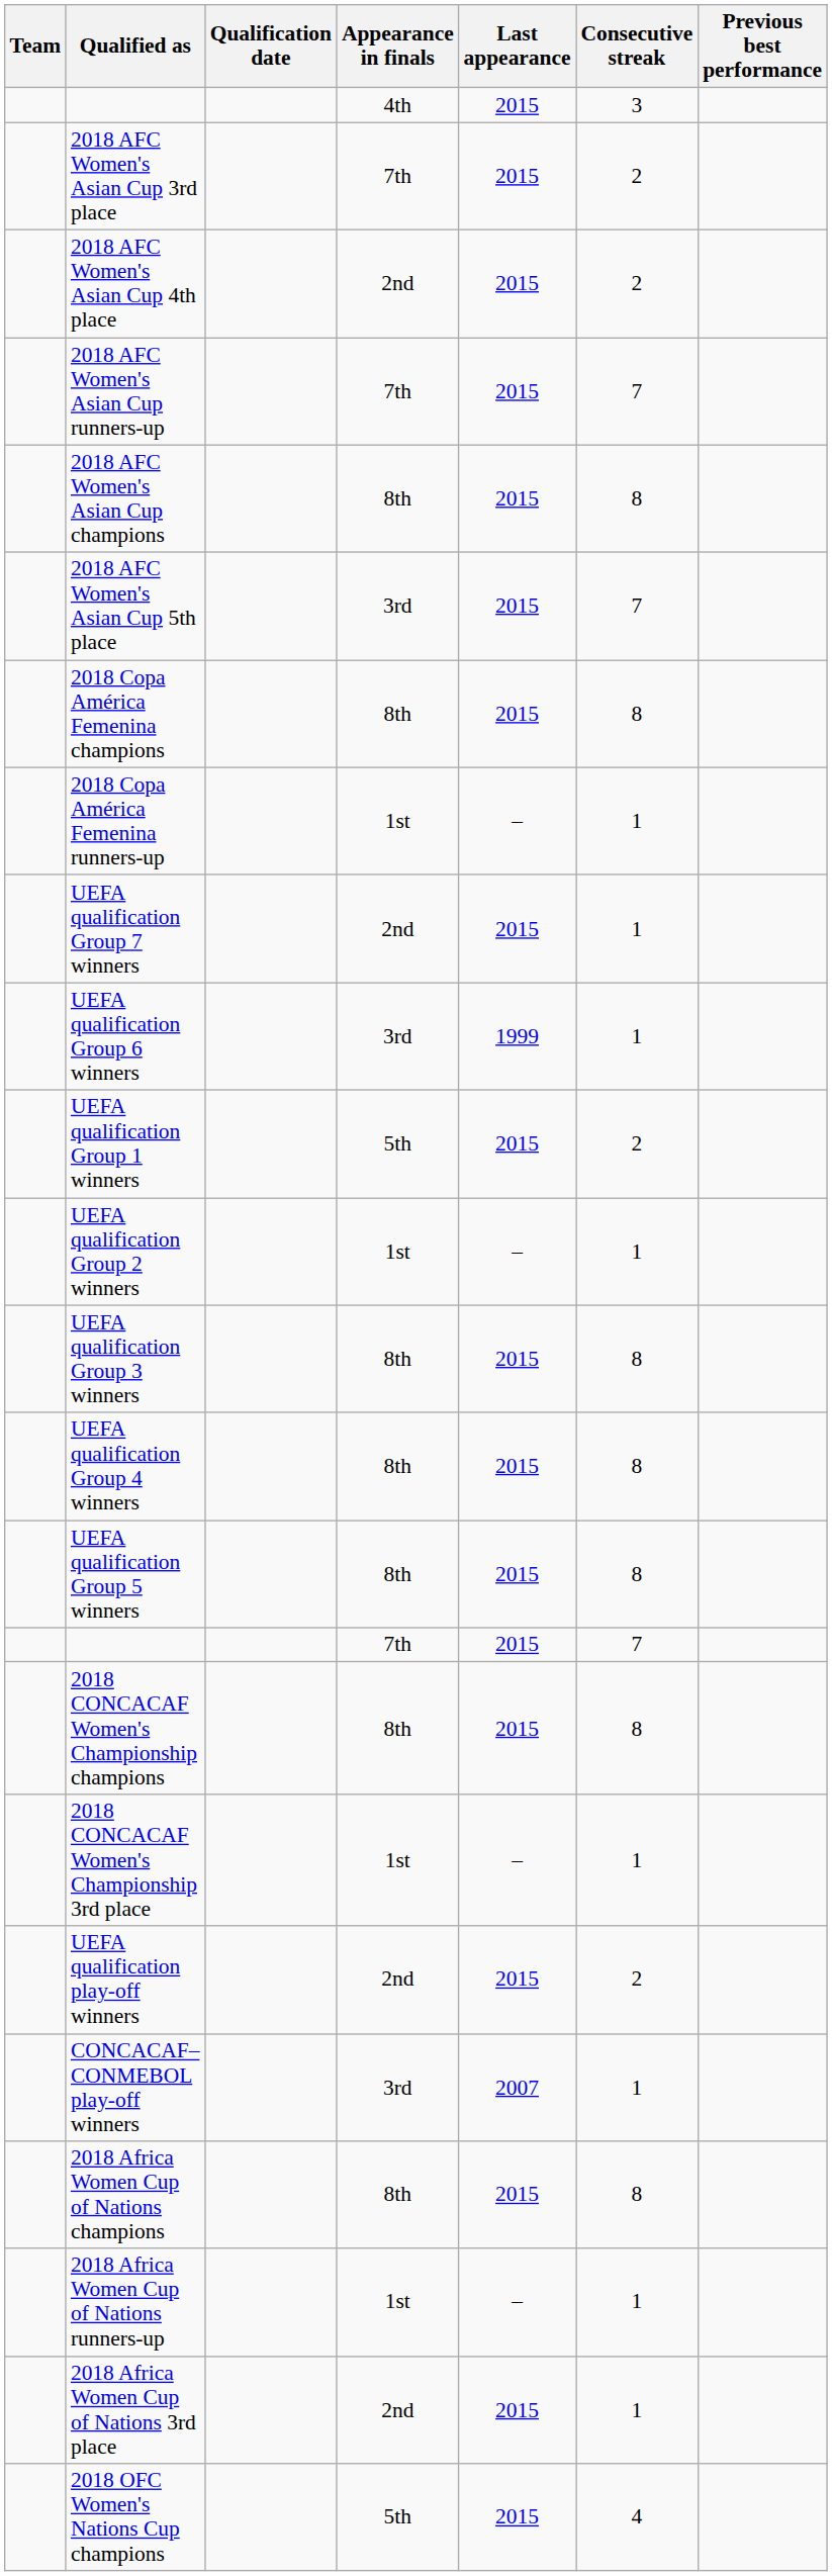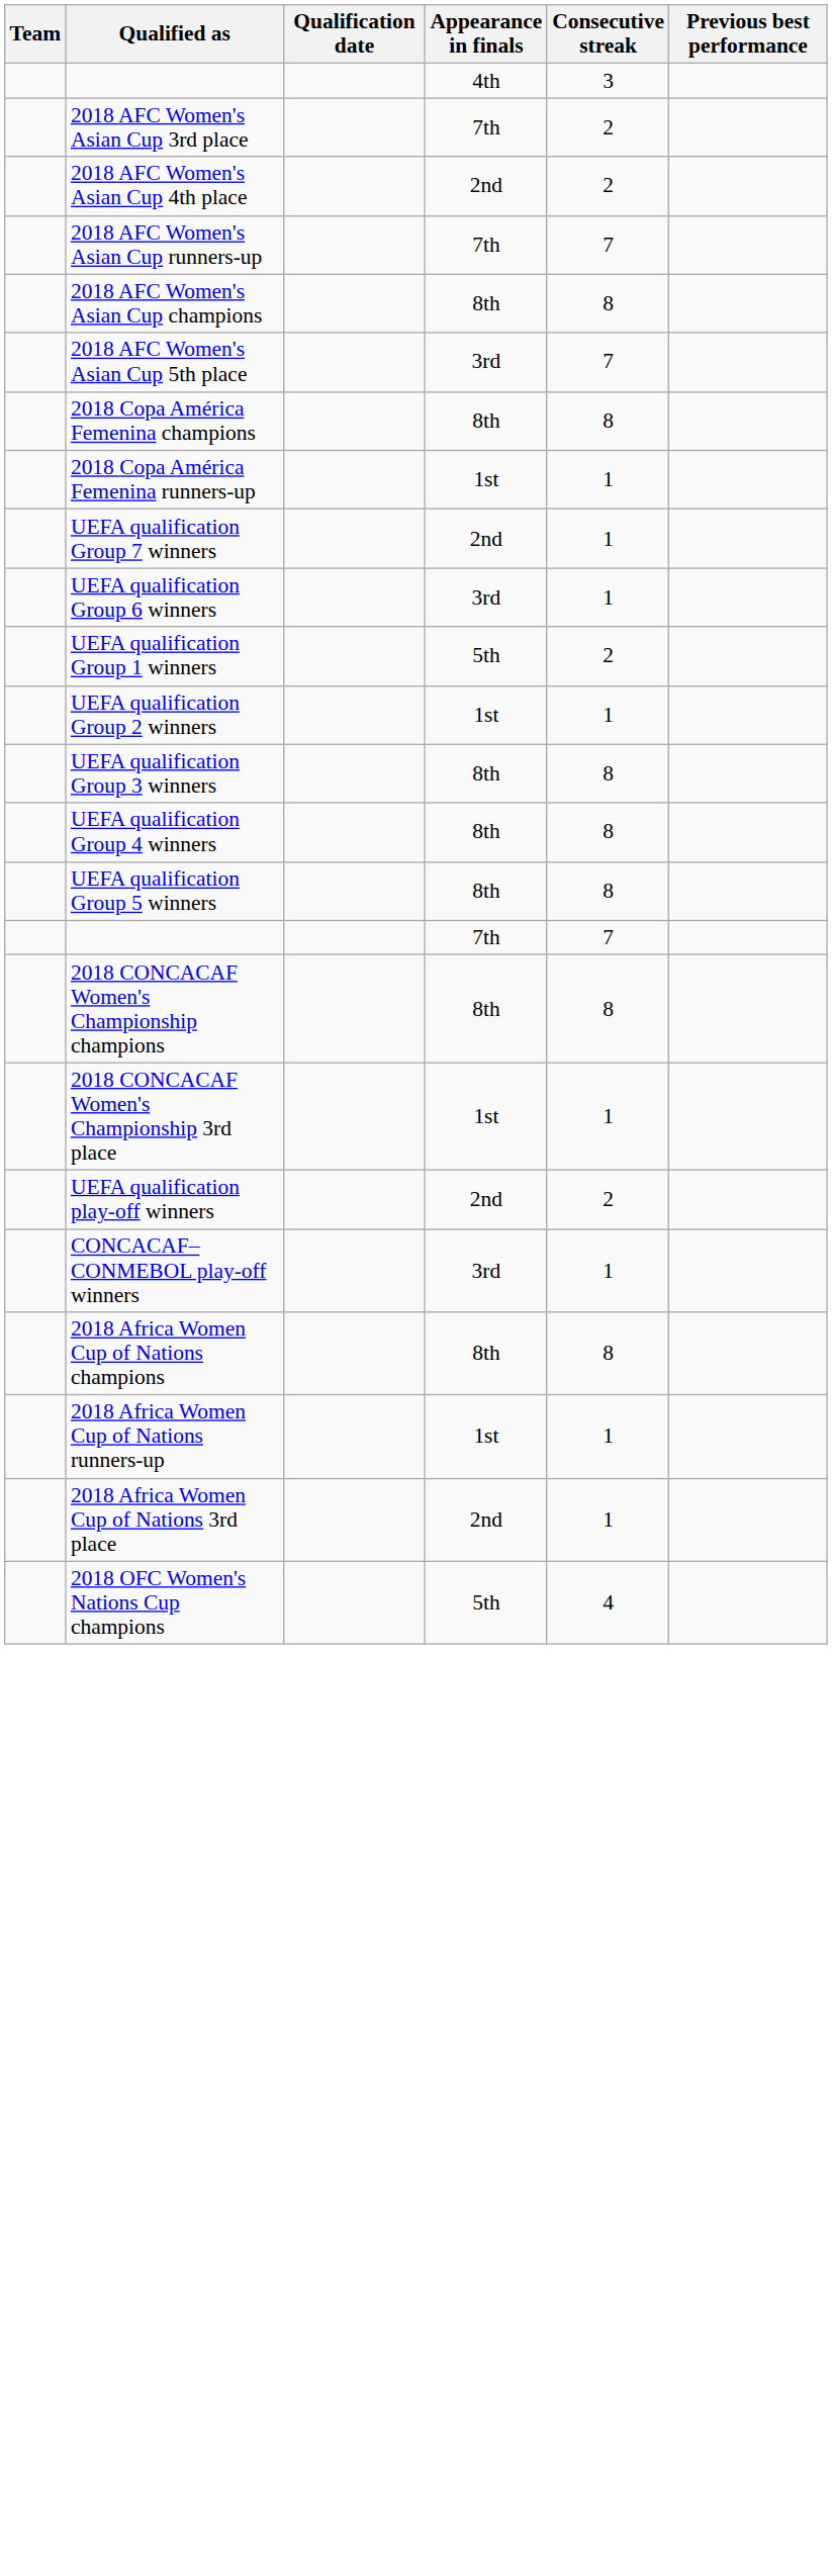 <table class="wikitable sortable" style="text-align: center;">
 <tr>
 <th>Team</th>
 <th>Qualified as</th>
 <th>Qualification date</th>
 <th data-sort-type="number">Appearance<br>in finals</th>
-<th>Last<br>appearance</th>
 <th>Consecutive<br>streak</th>
 <th>Previous best performance</th>
 </tr>
 <tr>
 <td style="text-align: left;"></td>
 <td style="text-align: left;"></td>
 <td></td>
 <td>4th</td>
-<td><a href='#'>2015</a></td>
 <td>3</td>
 <td style="text-align: left;"></td>
 </tr>
 <tr>
 <td style="text-align: left;"></td>
 <td style="text-align: left;"><a href='#'>2018 AFC Women's Asian Cup</a> 3rd place</td>
 <td></td>
 <td>7th</td>
-<td><a href='#'>2015</a></td>
 <td>2</td>
 <td style="text-align: left;"></td>
 </tr>
 <tr>
 <td style="text-align: left;"></td>
 <td style="text-align: left;"><a href='#'>2018 AFC Women's Asian Cup</a> 4th place</td>
 <td></td>
 <td>2nd</td>
-<td><a href='#'>2015</a></td>
 <td>2</td>
 <td style="text-align: left;"></td>
 </tr>
 <tr>
 <td style="text-align: left;"></td>
 <td style="text-align: left;"><a href='#'>2018 AFC Women's Asian Cup</a> runners-up</td>
 <td></td>
 <td>7th</td>
-<td><a href='#'>2015</a></td>
 <td>7</td>
 <td style="text-align: left;"></td>
 </tr>
 <tr>
 <td style="text-align: left;"></td>
 <td style="text-align: left;"><a href='#'>2018 AFC Women's Asian Cup</a> champions</td>
 <td></td>
 <td>8th</td>
-<td><a href='#'>2015</a></td>
 <td>8</td>
 <td style="text-align: left;"></td>
 </tr>
 <tr>
 <td style="text-align: left;"></td>
 <td style="text-align: left;"><a href='#'>2018 AFC Women's Asian Cup</a> 5th place</td>
 <td></td>
 <td>3rd</td>
-<td><a href='#'>2015</a></td>
 <td>7</td>
 <td style="text-align: left;"></td>
 </tr>
 <tr>
 <td style="text-align: left;"></td>
 <td style="text-align: left;"><a href='#'>2018 Copa América Femenina</a> champions</td>
 <td></td>
 <td>8th</td>
-<td><a href='#'>2015</a></td>
 <td>8</td>
 <td style="text-align: left;"></td>
 </tr>
 <tr>
 <td style="text-align: left;"></td>
 <td style="text-align: left;"><a href='#'>2018 Copa América Femenina</a> runners-up</td>
 <td></td>
 <td>1st</td>
-<td>–</td>
 <td>1</td>
 <td style="text-align: left;"></td>
 </tr>
 <tr>
 <td style="text-align: left;"></td>
 <td style="text-align: left;"><a href='#'>UEFA qualification</a> <a href='#'>Group 7</a> winners</td>
 <td></td>
 <td>2nd</td>
-<td><a href='#'>2015</a></td>
 <td>1</td>
 <td style="text-align: left;"></td>
 </tr>
 <tr>
 <td style="text-align: left;"></td>
 <td style="text-align: left;"><a href='#'>UEFA qualification</a> <a href='#'>Group 6</a> winners</td>
 <td></td>
 <td>3rd</td>
-<td><a href='#'>1999</a></td>
 <td>1</td>
 <td style="text-align: left;"></td>
 </tr>
 <tr>
 <td style="text-align: left;"></td>
 <td style="text-align: left;"><a href='#'>UEFA qualification</a> <a href='#'>Group 1</a> winners</td>
 <td></td>
 <td>5th</td>
-<td><a href='#'>2015</a></td>
 <td>2</td>
 <td style="text-align: left;"></td>
 </tr>
 <tr>
 <td style="text-align: left;"></td>
 <td style="text-align: left;"><a href='#'>UEFA qualification</a> <a href='#'>Group 2</a> winners</td>
 <td></td>
 <td>1st</td>
-<td>–</td>
 <td>1</td>
 <td style="text-align: left;"></td>
 </tr>
 <tr>
 <td style="text-align: left;"></td>
 <td style="text-align: left;"><a href='#'>UEFA qualification</a> <a href='#'>Group 3</a> winners</td>
 <td></td>
 <td>8th</td>
-<td><a href='#'>2015</a></td>
 <td>8</td>
 <td style="text-align: left;"></td>
 </tr>
 <tr>
 <td style="text-align: left;"></td>
 <td style="text-align: left;"><a href='#'>UEFA qualification</a> <a href='#'>Group 4</a> winners</td>
 <td></td>
 <td>8th</td>
-<td><a href='#'>2015</a></td>
 <td>8</td>
 <td style="text-align: left;"></td>
 </tr>
 <tr>
 <td style="text-align: left;"></td>
 <td style="text-align: left;"><a href='#'>UEFA qualification</a> <a href='#'>Group 5</a> winners</td>
 <td></td>
 <td>8th</td>
-<td><a href='#'>2015</a></td>
 <td>8</td>
 <td style="text-align: left;"></td>
 </tr>
 <tr>
 <td style="text-align: left;"></td>
 <td style="text-align: left;"></td>
 <td></td>
 <td>7th</td>
-<td><a href='#'>2015</a></td>
 <td>7</td>
 <td style="text-align: left;"></td>
 </tr>
 <tr>
 <td style="text-align: left;"></td>
 <td style="text-align: left;"><a href='#'>2018 CONCACAF Women's Championship</a> champions</td>
 <td></td>
 <td>8th</td>
-<td><a href='#'>2015</a></td>
 <td>8</td>
 <td style="text-align: left;"></td>
 </tr>
 <tr>
 <td style="text-align: left;"></td>
 <td style="text-align: left;"><a href='#'>2018 CONCACAF Women's Championship</a> 3rd place</td>
 <td></td>
 <td>1st</td>
-<td>–</td>
 <td>1</td>
 <td style="text-align: left;"></td>
 </tr>
 <tr>
 <td style="text-align: left;"></td>
 <td style="text-align: left;"><a href='#'>UEFA qualification</a> <a href='#'>play-off</a> winners</td>
 <td></td>
 <td>2nd</td>
-<td><a href='#'>2015</a></td>
 <td>2</td>
 <td style="text-align: left;"></td>
 </tr>
 <tr>
 <td style="text-align: left;"></td>
 <td style="text-align: left;"><a href='#'>CONCACAF–CONMEBOL play-off</a> winners</td>
 <td></td>
 <td>3rd</td>
-<td><a href='#'>2007</a></td>
 <td>1</td>
 <td style="text-align: left;"></td>
 </tr>
 <tr>
 <td style="text-align: left;"></td>
 <td style="text-align: left;"><a href='#'>2018 Africa Women Cup of Nations</a> champions</td>
 <td></td>
 <td>8th</td>
-<td><a href='#'>2015</a></td>
 <td>8</td>
 <td style="text-align: left;"></td>
 </tr>
 <tr>
 <td style="text-align: left;"></td>
 <td style="text-align: left;"><a href='#'>2018 Africa Women Cup of Nations</a> runners-up</td>
 <td></td>
 <td>1st</td>
-<td>–</td>
 <td>1</td>
 <td style="text-align: left;"></td>
 </tr>
 <tr>
 <td style="text-align: left;"></td>
 <td style="text-align: left;"><a href='#'>2018 Africa Women Cup of Nations</a> 3rd place</td>
 <td></td>
 <td>2nd</td>
-<td><a href='#'>2015</a></td>
 <td>1</td>
 <td style="text-align: left;"></td>
 </tr>
 <tr>
 <td style="text-align: left;"></td>
 <td style="text-align: left;"><a href='#'>2018 OFC Women's Nations Cup</a> champions</td>
 <td></td>
 <td>5th</td>
-<td><a href='#'>2015</a></td>
 <td>4</td>
 <td style="text-align: left;"></td>
 </tr>
 </table>
